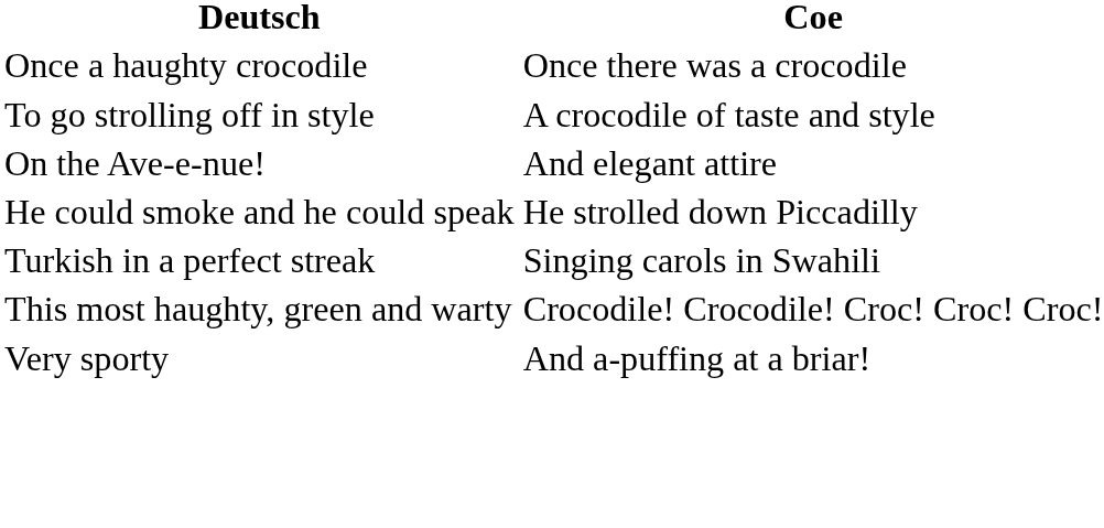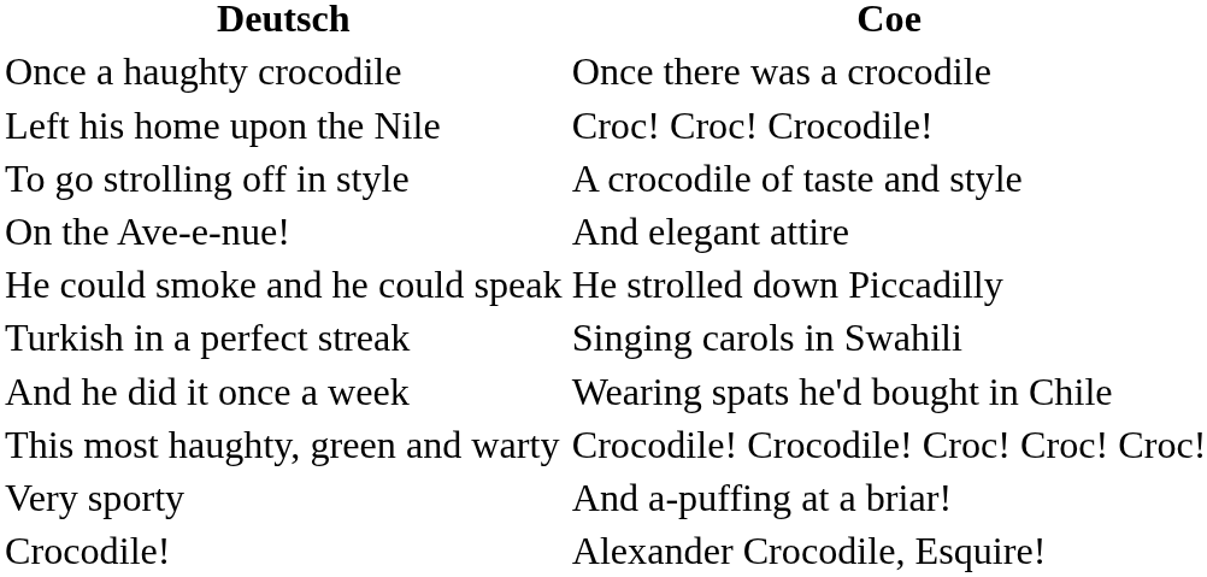 <table>
 <tr>
 <th>Deutsch</th>
 <th>Coe</th>
 </tr>
 <tr>
 <td>Once a haughty crocodile</td>
 <td>Once there was a crocodile</td>
+</tr>
+<tr>
+<td>Left his home upon the Nile</td>
+<td>Croc! Croc! Crocodile!</td>
 </tr>
 <tr>
 <td>To go strolling off in style</td>
 <td>A crocodile of taste and style</td>
 </tr>
 <tr>
 <td>On the Ave-e-nue!</td>
 <td>And elegant attire</td>
 </tr>
 <tr>
 <td>He could smoke and he could speak</td>
 <td>He strolled down Piccadilly</td>
 </tr>
 <tr>
 <td>Turkish in a perfect streak</td>
 <td>Singing carols in Swahili</td>
 </tr>
 <tr>
+<td>And he did it once a week</td>
+<td>Wearing spats he'd bought in Chile</td>
+</tr>
+<tr>
 <td>This most haughty, green and warty</td>
 <td>Crocodile! Crocodile! Croc! Croc! Croc!</td>
 </tr>
 <tr>
 <td>Very sporty</td>
 <td>And a-puffing at a briar!</td>
 </tr>
+<tr>
+<td>Crocodile!</td>
+<td>Alexander Crocodile, Esquire!</td>
+</tr>
 </table>
